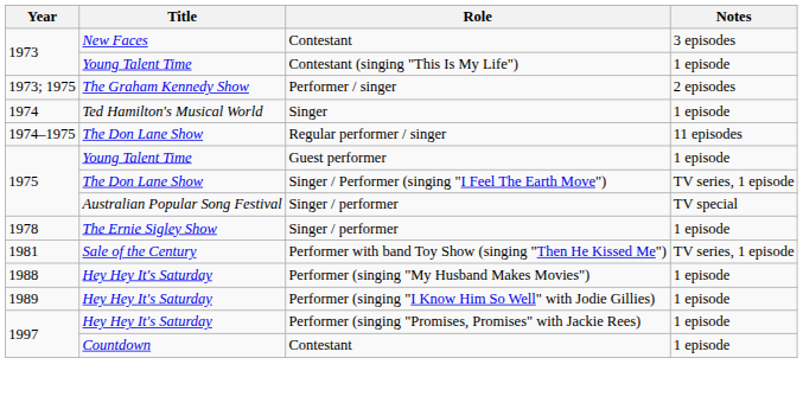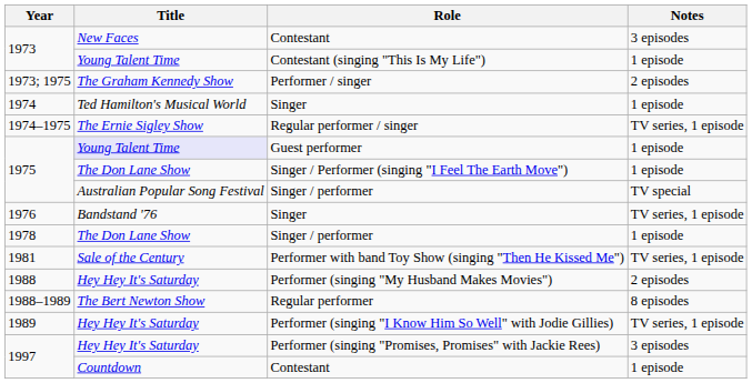 <table class="wikitable">
 <tr>
 <th>Year</th>
 <th>Title</th>
 <th>Role</th>
 <th>Notes</th>
 </tr>
 <tr>
 <td rowspan="2">1973</td>
 <td><em><a href='#'>New Faces</a></em></td>
 <td>Contestant</td>
 <td>3 episodes</td>
 </tr>
 <tr>
 <td><em><a href='#'>Young Talent Time</a></em></td>
 <td>Contestant (singing "This Is My Life")</td>
 <td>1 episode</td>
 </tr>
 <tr>
 <td>1973; 1975</td>
 <td><em><a href='#'>The Graham Kennedy Show</a></em></td>
 <td>Performer / singer</td>
 <td>2 episodes</td>
 </tr>
 <tr>
 <td>1974</td>
 <td><em>Ted Hamilton's Musical World</em></td>
 <td>Singer</td>
 <td>1 episode</td>
 </tr>
 <tr>
 <td>1974–1975</td>
-<td><em><a href='#'>The Don Lane Show</a></em></td>
+<td><em><a href='#'>The Ernie Sigley Show</a></em></td>
 <td>Regular performer / singer</td>
-<td>11 episodes</td>
+<td>TV series, 1 episode</td>
 </tr>
 <tr>
 <td rowspan="3">1975</td>
-<td><em><a href='#'>Young Talent Time</a></em></td>
+<td style="background: lavender;"><em><a href='#'>Young Talent Time</a></em></td>
 <td>Guest performer</td>
 <td>1 episode</td>
 </tr>
 <tr>
 <td><em><a href='#'>The Don Lane Show</a></em></td>
 <td>Singer / Performer (singing "<a href='#'>I Feel The Earth Move</a>")</td>
-<td>TV series, 1 episode</td>
+<td>1 episode</td>
 </tr>
 <tr>
 <td><em>Australian Popular Song Festival</em></td>
 <td>Singer / performer</td>
 <td>TV special</td>
 </tr>
 <tr>
+<td>1976</td>
+<td><em>Bandstand '76</em></td>
+<td>Singer</td>
+<td>TV series, 1 episode</td>
+</tr>
+<tr>
 <td>1978</td>
-<td><em><a href='#'>The Ernie Sigley Show</a></em></td>
+<td><em><a href='#'>The Don Lane Show</a></em></td>
 <td>Singer / performer</td>
 <td>1 episode</td>
 </tr>
 <tr>
 <td>1981</td>
 <td><em><a href='#'>Sale of the Century</a></em></td>
 <td>Performer with band Toy Show (singing "<a href='#'>Then He Kissed Me</a>")</td>
 <td>TV series, 1 episode</td>
 </tr>
 <tr>
 <td>1988</td>
 <td><em><a href='#'>Hey Hey It's Saturday</a></em></td>
 <td>Performer (singing "My Husband Makes Movies")</td>
-<td>1 episode</td>
+<td>2 episodes</td>
+</tr>
+<tr>
+<td>1988–1989</td>
+<td><em><a href='#'>The Bert Newton Show</a></em></td>
+<td>Regular performer</td>
+<td>8 episodes</td>
 </tr>
 <tr>
 <td>1989</td>
 <td><em><a href='#'>Hey Hey It's Saturday</a></em></td>
 <td>Performer (singing "<a href='#'>I Know Him So Well</a>" with Jodie Gillies)</td>
-<td>1 episode</td>
+<td>TV series, 1 episode</td>
 </tr>
 <tr>
 <td rowspan="2">1997</td>
 <td><em><a href='#'>Hey Hey It's Saturday</a></em></td>
 <td>Performer (singing "Promises, Promises" with Jackie Rees)</td>
-<td>1 episode</td>
+<td>3 episodes</td>
 </tr>
 <tr>
 <td><em><a href='#'>Countdown</a></em></td>
 <td>Contestant</td>
 <td>1 episode</td>
 </tr>
 </table>
